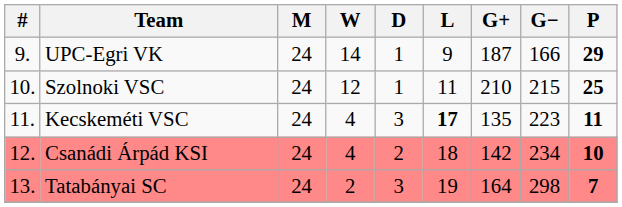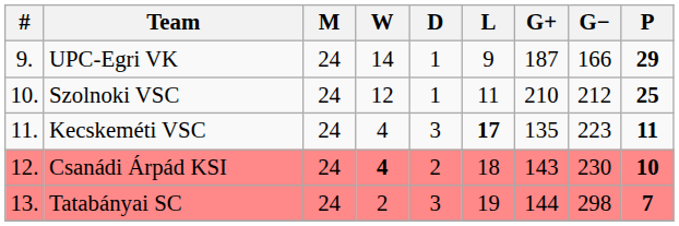 <table class="wikitable" style="text-align: center;">
 <tr>
 <th width="15">#</th>
 <th width="175">Team</th>
 <th width="30">M</th>
 <th width="30">W</th>
 <th width="30">D</th>
 <th width="30">L</th>
 <th width="30">G+</th>
 <th width="30">G−</th>
 <th width="30">P</th>
 </tr>
 <tr>
 <td>9.</td>
 <td align="left">UPC-Egri VK</td>
 <td>24</td>
 <td>14</td>
 <td>1</td>
 <td>9</td>
 <td>187</td>
 <td>166</td>
 <td><strong>29</strong></td>
 </tr>
 <tr>
 <td>10.</td>
 <td align="left">Szolnoki VSC</td>
 <td>24</td>
 <td>12</td>
 <td>1</td>
 <td>11</td>
 <td>210</td>
-<td>215</td>
+<td>212</td>
 <td><strong>25</strong></td>
 </tr>
 <tr>
 <td>11.</td>
 <td align="left">Kecskeméti VSC</td>
 <td>24</td>
 <td>4</td>
 <td>3</td>
 <td><strong>17</strong></td>
 <td>135</td>
 <td>223</td>
 <td><strong>11</strong></td>
 </tr>
 <tr style="background: #FF8888;">
 <td>12.</td>
 <td align="left">Csanádi Árpád KSI</td>
 <td>24</td>
-<td>4</td>
+<td><strong>4</strong></td>
 <td>2</td>
 <td>18</td>
-<td>142</td>
-<td>234</td>
+<td>143</td>
+<td>230</td>
 <td><strong>10</strong></td>
 </tr>
 <tr style="background: #FF8888;">
 <td>13.</td>
 <td align="left">Tatabányai SC</td>
 <td>24</td>
 <td>2</td>
 <td>3</td>
 <td>19</td>
-<td>164</td>
+<td>144</td>
 <td>298</td>
 <td><strong>7</strong></td>
 </tr>
 <tr>
 </tr>
 </table>
